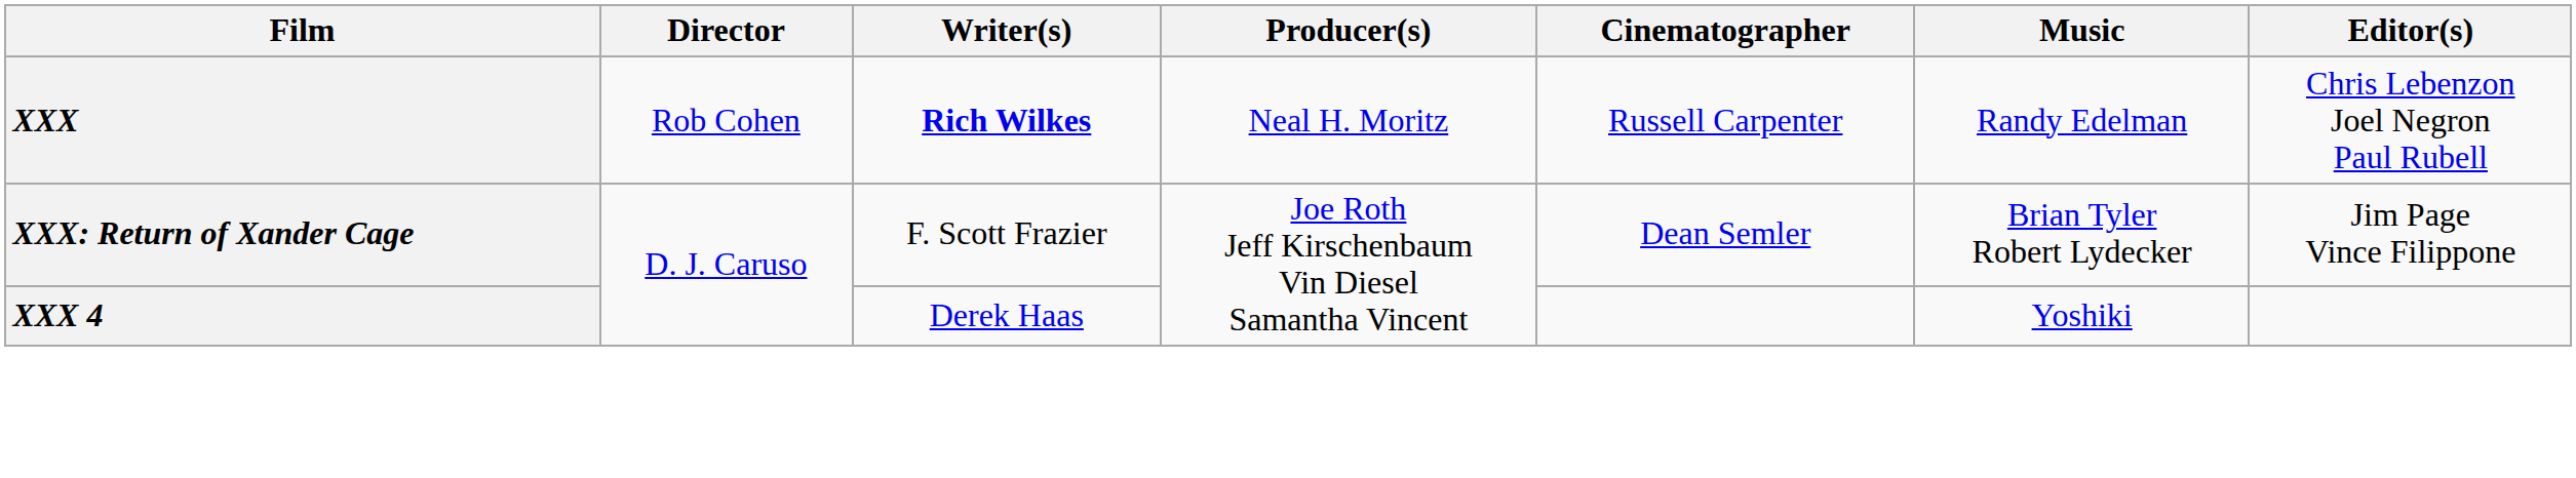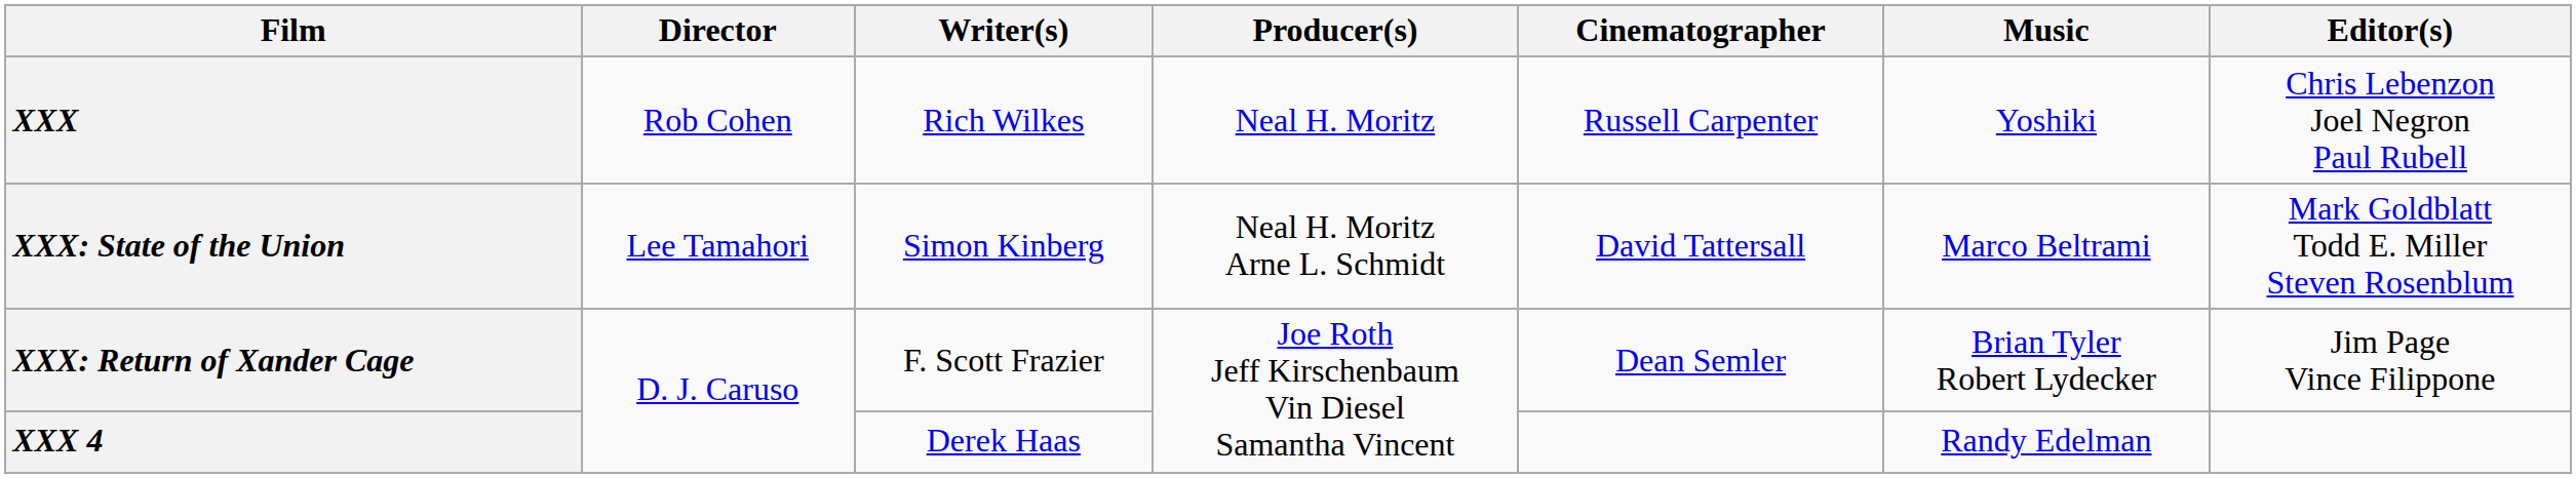 <table class="wikitable plainrowheaders" style="text-align:center; width:99%;">
 <tr>
 <th>Film</th>
 <th>Director</th>
 <th>Writer(s)</th>
 <th>Producer(s)</th>
 <th>Cinematographer</th>
 <th>Music</th>
 <th>Editor(s)</th>
 </tr>
 <tr>
 <th scope="row" style="text-align:left"><em>XXX</em></th>
 <td><a href='#'>Rob Cohen</a></td>
-<td><strong><a href='#'>Rich Wilkes</a></strong></td>
+<td><a href='#'>Rich Wilkes</a></td>
 <td><a href='#'>Neal H. Moritz</a></td>
 <td><a href='#'>Russell Carpenter</a></td>
-<td><a href='#'>Randy Edelman</a></td>
+<td><a href='#'>Yoshiki</a></td>
 <td><a href='#'>Chris Lebenzon</a> <br>Joel Negron <br><a href='#'>Paul Rubell</a></td>
+</tr>
+<tr>
+<th scope="row" style="text-align:left"><em>XXX: State of the Union</em></th>
+<td><a href='#'>Lee Tamahori</a></td>
+<td><a href='#'>Simon Kinberg</a></td>
+<td>Neal H. Moritz <br>Arne L. Schmidt</td>
+<td><a href='#'>David Tattersall</a></td>
+<td><a href='#'>Marco Beltrami</a></td>
+<td><a href='#'>Mark Goldblatt</a> <br>Todd E. Miller <br><a href='#'>Steven Rosenblum</a></td>
 </tr>
 <tr>
 <th scope="row" style="text-align:left"><em>XXX: Return of Xander Cage</em></th>
 <td rowspan="2"><a href='#'>D. J. Caruso</a></td>
 <td>F. Scott Frazier</td>
 <td rowspan="2"><a href='#'>Joe Roth</a> <br>Jeff Kirschenbaum <br>Vin Diesel <br>Samantha Vincent</td>
 <td><a href='#'>Dean Semler</a></td>
 <td><a href='#'>Brian Tyler</a> <br>Robert Lydecker</td>
 <td>Jim Page <br>Vince Filippone</td>
 </tr>
 <tr>
 <th scope="row" style="text-align:left"><em>XXX 4</em></th>
 <td><a href='#'>Derek Haas</a></td>
 <td></td>
-<td><a href='#'>Yoshiki</a></td>
+<td><a href='#'>Randy Edelman</a></td>
 <td></td>
 </tr>
 </table>
